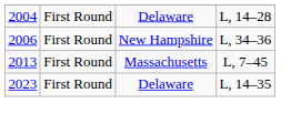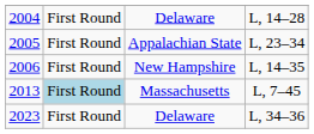 <table class="wikitable">
 <tr>
 </tr>
 <tr align="center">
 <td><a href='#'>2004</a></td>
 <td>First Round</td>
 <td><a href='#'>Delaware</a></td>
 <td>L, 14–28</td>
 </tr>
 <tr align="center">
+<td><a href='#'>2005</a></td>
+<td>First Round</td>
+<td><a href='#'>Appalachian State</a></td>
+<td>L, 23–34</td>
+</tr>
+<tr align="center">
 <td><a href='#'>2006</a></td>
 <td>First Round</td>
 <td><a href='#'>New Hampshire</a></td>
-<td>L, 34–36</td>
+<td>L, 14–35</td>
 </tr>
 <tr align="center">
 <td><a href='#'>2013</a></td>
-<td>First Round</td>
+<td style="background: lightblue;">First Round</td>
 <td><a href='#'>Massachusetts</a></td>
 <td>L, 7–45</td>
 </tr>
 <tr align="center">
 <td><a href='#'>2023</a></td>
 <td>First Round</td>
 <td><a href='#'>Delaware</a></td>
-<td>L, 14–35</td>
+<td>L, 34–36</td>
 </tr>
 </table>
